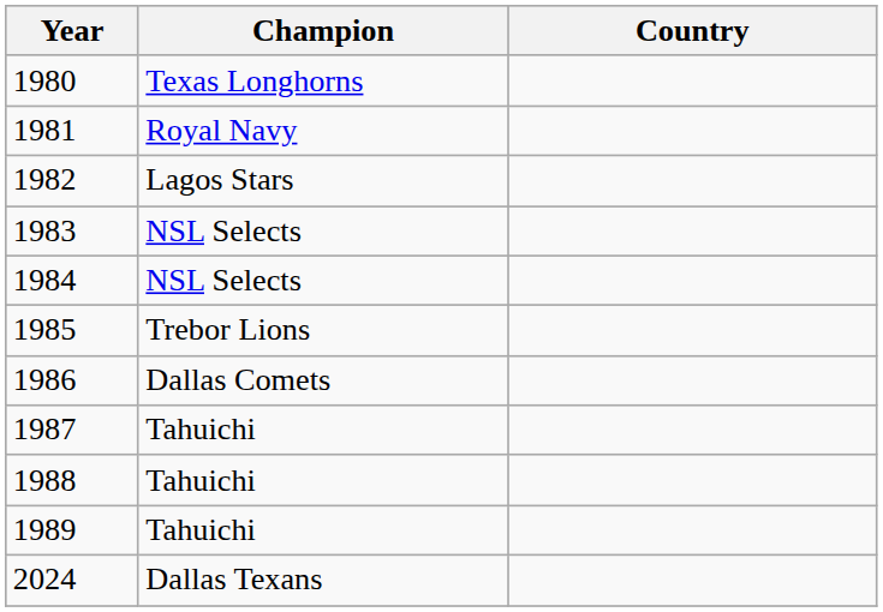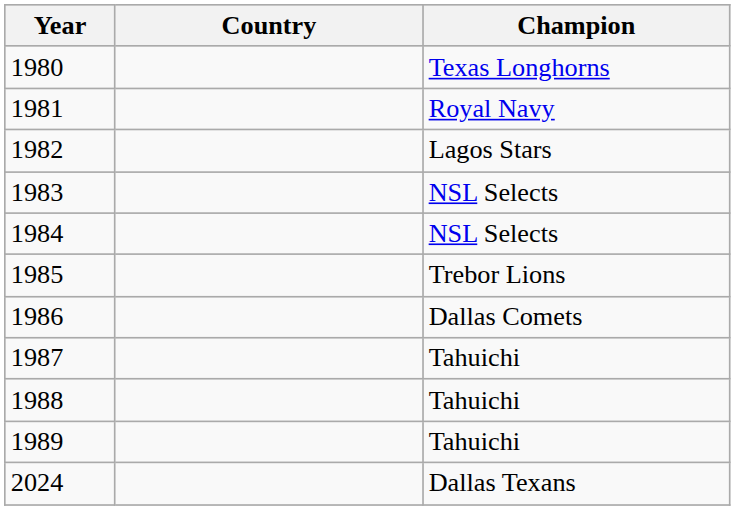 <table class="wikitable" style="text-align:left;">
 <tr>
 <th width=60>Year</th>
+<th width=180>Country</th>
 <th width=180>Champion</th>
-<th width=180>Country</th>
 </tr>
 <tr>
 <td>1980</td>
+<td></td>
 <td><a href='#'>Texas Longhorns</a></td>
-<td></td>
 </tr>
 <tr>
 <td>1981</td>
+<td></td>
 <td><a href='#'>Royal Navy</a></td>
-<td></td>
 </tr>
 <tr>
 <td>1982</td>
+<td></td>
 <td>Lagos Stars</td>
-<td></td>
 </tr>
 <tr>
 <td>1983</td>
+<td></td>
 <td><a href='#'>NSL</a> Selects</td>
-<td></td>
 </tr>
 <tr>
 <td>1984</td>
+<td></td>
 <td><a href='#'>NSL</a> Selects</td>
-<td></td>
 </tr>
 <tr>
 <td>1985</td>
+<td></td>
 <td>Trebor Lions</td>
-<td></td>
 </tr>
 <tr>
 <td>1986</td>
+<td></td>
 <td>Dallas Comets</td>
-<td></td>
 </tr>
 <tr>
 <td>1987</td>
+<td></td>
 <td>Tahuichi</td>
-<td></td>
 </tr>
 <tr>
 <td>1988</td>
+<td></td>
 <td>Tahuichi</td>
-<td></td>
 </tr>
 <tr>
 <td>1989</td>
+<td></td>
 <td>Tahuichi</td>
-<td></td>
 </tr>
 <tr>
 <td>2024</td>
+<td></td>
 <td>Dallas Texans</td>
-<td></td>
 </tr>
 </table>
